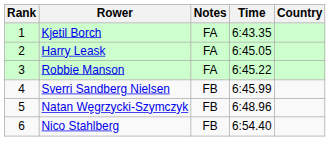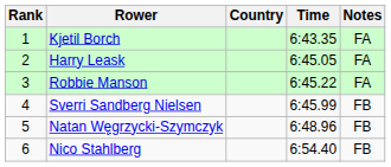 <table class="wikitable" style="text-align:center">
 <tr>
 <th>Rank</th>
 <th>Rower</th>
+<th>Country</th>
+<th>Time</th>
 <th>Notes</th>
-<th>Time</th>
-<th>Country</th>
 </tr>
 <tr bgcolor=ccffcc>
 <td>1</td>
 <td align="left"><a href='#'>Kjetil Borch</a></td>
+<td align="left"></td>
+<td>6:43.35</td>
 <td>FA</td>
-<td>6:43.35</td>
-<td align="left"></td>
 </tr>
 <tr bgcolor=ccffcc>
 <td>2</td>
 <td align="left"><a href='#'>Harry Leask</a></td>
+<td align="left"></td>
+<td>6:45.05</td>
 <td>FA</td>
-<td>6:45.05</td>
-<td align="left"></td>
 </tr>
 <tr bgcolor=ccffcc>
 <td>3</td>
 <td align="left"><a href='#'>Robbie Manson</a></td>
+<td align="left"></td>
+<td>6:45.22</td>
 <td>FA</td>
-<td>6:45.22</td>
-<td align="left"></td>
 </tr>
 <tr>
 <td>4</td>
 <td align="left"><a href='#'>Sverri Sandberg Nielsen</a></td>
+<td align="left"></td>
+<td>6:45.99</td>
 <td>FB</td>
-<td>6:45.99</td>
-<td align="left"></td>
 </tr>
 <tr>
 <td>5</td>
 <td align="left"><a href='#'>Natan Węgrzycki-Szymczyk</a></td>
+<td align="left"></td>
+<td>6:48.96</td>
 <td>FB</td>
-<td>6:48.96</td>
-<td align="left"></td>
 </tr>
 <tr>
 <td>6</td>
 <td align="left"><a href='#'>Nico Stahlberg</a></td>
+<td align="left"></td>
+<td>6:54.40</td>
 <td>FB</td>
-<td>6:54.40</td>
-<td align="left"></td>
 </tr>
 </table>
